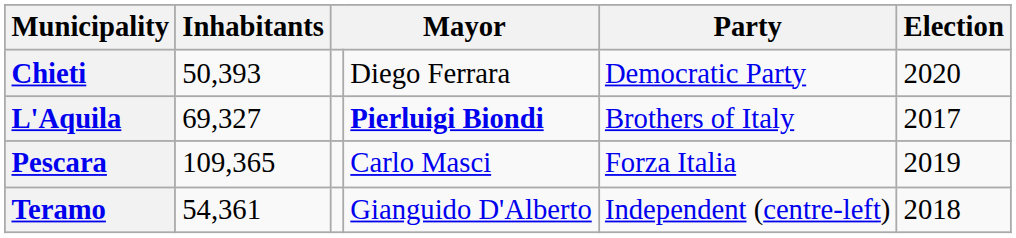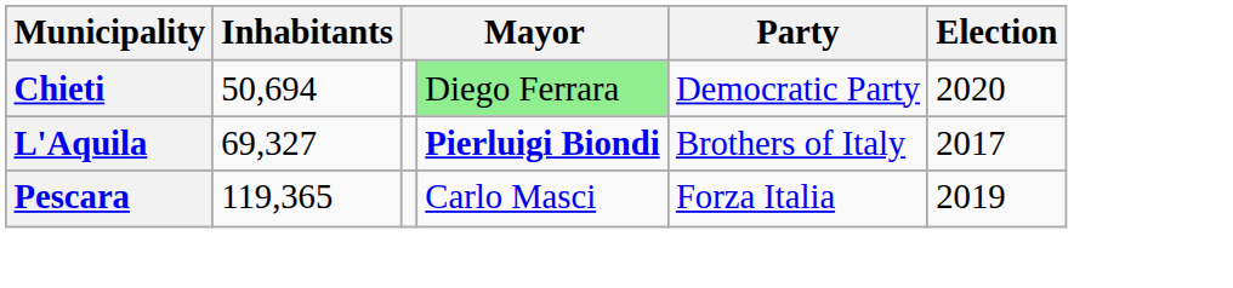 <table class="wikitable" border="1">
 <tr>
 <th scope="col">Municipality</th>
 <th colspan=1>Inhabitants</th>
 <th colspan=2>Mayor</th>
 <th colspan=1>Party</th>
 <th colspan=1>Election</th>
 </tr>
 <tr>
 <th scope="row" style="text-align: left;"><a href='#'>Chieti</a></th>
-<td>50,393</td>
+<td>50,694</td>
 <td></td>
-<td>Diego Ferrara</td>
+<td style="background: lightgreen;">Diego Ferrara</td>
 <td><a href='#'>Democratic Party</a></td>
 <td>2020</td>
 </tr>
 <tr>
 <th scope="row" style="text-align: left;"><a href='#'>L'Aquila</a></th>
 <td>69,327</td>
 <td></td>
 <td><strong><a href='#'>Pierluigi Biondi</a></strong></td>
 <td><a href='#'>Brothers of Italy</a></td>
 <td>2017</td>
 </tr>
 <tr>
 <th scope="row" style="text-align: left;"><a href='#'>Pescara</a></th>
-<td>109,365</td>
+<td>119,365</td>
 <td></td>
 <td><a href='#'>Carlo Masci</a></td>
 <td><a href='#'>Forza Italia</a></td>
 <td>2019</td>
 </tr>
-<tr>
-<th scope="row" style="text-align: left;"><a href='#'>Teramo</a></th>
-<td>54,361</td>
-<td></td>
-<td><a href='#'>Gianguido D'Alberto</a></td>
-<td><a href='#'>Independent</a> (<a href='#'>centre-left</a>)</td>
-<td>2018</td>
-</tr>
 </table>
